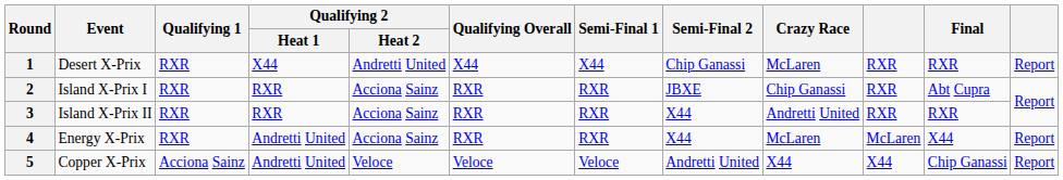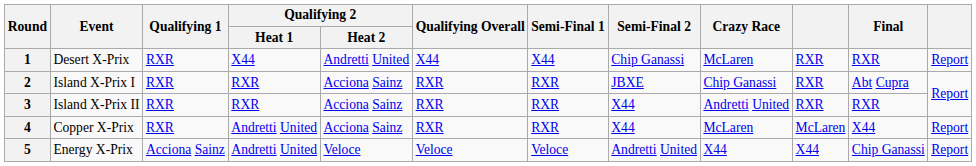 <table class="wikitable" style="font-size: 85%">
 <tr>
 <th rowspan="2">Round</th>
 <th rowspan="2">Event</th>
 <th rowspan="2" nowrap="">Qualifying 1</th>
 <th colspan="2" nowrap="">Qualifying 2</th>
 <th rowspan="2">Qualifying Overall</th>
 <th rowspan="2" nowrap="">Semi-Final 1</th>
 <th rowspan="2" nowrap="">Semi-Final 2</th>
 <th rowspan="2" nowrap="">Crazy Race</th>
 <th rowspan="2" nowrap=""></th>
 <th rowspan="2" nowrap="">Final</th>
 <th rowspan="2" nowrap=""></th>
 </tr>
 <tr>
 <th nowrap="">Heat 1</th>
 <th nowrap="">Heat 2</th>
 </tr>
 <tr>
 <th>1</th>
 <td nowrap=""> Desert X-Prix</td>
 <td nowrap=""> <a href='#'>RXR</a></td>
 <td nowrap=""> <a href='#'>X44</a></td>
 <td nowrap=""> <a href='#'>Andretti</a> <a href='#'>United</a></td>
 <td nowrap=""> <a href='#'>X44</a></td>
 <td nowrap=""> <a href='#'>X44</a></td>
 <td nowrap=""> <a href='#'>Chip Ganassi</a></td>
 <td nowrap=""> <a href='#'>McLaren</a></td>
 <td nowrap=""> <a href='#'>RXR</a></td>
 <td nowrap=""> <a href='#'>RXR</a></td>
 <td><a href='#'>Report</a></td>
 </tr>
 <tr>
 <th>2</th>
 <td nowrap=""> Island X-Prix I</td>
 <td nowrap=""> <a href='#'>RXR</a></td>
 <td nowrap=""> <a href='#'>RXR</a></td>
 <td nowrap=""> <a href='#'>Acciona</a>  <a href='#'>Sainz</a></td>
 <td nowrap=""> <a href='#'>RXR</a></td>
 <td nowrap=""> <a href='#'>RXR</a></td>
 <td nowrap=""> <a href='#'>JBXE</a></td>
 <td nowrap=""> <a href='#'>Chip Ganassi</a></td>
 <td nowrap=""> <a href='#'>RXR</a></td>
 <td nowrap=""> <a href='#'>Abt</a> <a href='#'>Cupra</a></td>
 <td rowspan="2"><a href='#'>Report</a></td>
 </tr>
 <tr>
 <th>3</th>
 <td nowrap=""> Island X-Prix II</td>
 <td nowrap=""> <a href='#'>RXR</a></td>
 <td nowrap=""> <a href='#'>RXR</a></td>
 <td nowrap=""> <a href='#'>Acciona</a>  <a href='#'>Sainz</a></td>
 <td nowrap=""> <a href='#'>RXR</a></td>
 <td nowrap=""> <a href='#'>RXR</a></td>
 <td nowrap=""> <a href='#'>X44</a></td>
 <td nowrap=""> <a href='#'>Andretti</a> <a href='#'>United</a></td>
 <td nowrap=""> <a href='#'>RXR</a></td>
 <td nowrap=""> <a href='#'>RXR</a></td>
 </tr>
 <tr>
 <th>4</th>
-<td nowrap=""> Energy X-Prix</td>
+<td nowrap=""> Copper X-Prix</td>
 <td nowrap=""> <a href='#'>RXR</a></td>
 <td nowrap=""> <a href='#'>Andretti</a> <a href='#'>United</a></td>
 <td nowrap=""> <a href='#'>Acciona</a>  <a href='#'>Sainz</a></td>
 <td nowrap=""> <a href='#'>RXR</a></td>
 <td nowrap=""> <a href='#'>RXR</a></td>
 <td nowrap=""> <a href='#'>X44</a></td>
 <td nowrap=""> <a href='#'>McLaren</a></td>
 <td nowrap=""> <a href='#'>McLaren</a></td>
 <td nowrap=""> <a href='#'>X44</a></td>
 <td><a href='#'>Report</a></td>
 </tr>
 <tr>
 <th>5</th>
-<td nowrap=""> Copper X-Prix</td>
+<td nowrap=""> Energy X-Prix</td>
 <td nowrap=""> <a href='#'>Acciona</a>  <a href='#'>Sainz</a></td>
 <td nowrap=""> <a href='#'>Andretti</a> <a href='#'>United</a></td>
 <td nowrap=""> <a href='#'>Veloce</a></td>
 <td nowrap=""> <a href='#'>Veloce</a></td>
 <td nowrap=""> <a href='#'>Veloce</a></td>
 <td nowrap=""> <a href='#'>Andretti</a> <a href='#'>United</a></td>
 <td nowrap=""> <a href='#'>X44</a></td>
 <td nowrap=""> <a href='#'>X44</a></td>
 <td nowrap=""> <a href='#'>Chip Ganassi</a></td>
 <td><a href='#'>Report</a></td>
 </tr>
 </table>
